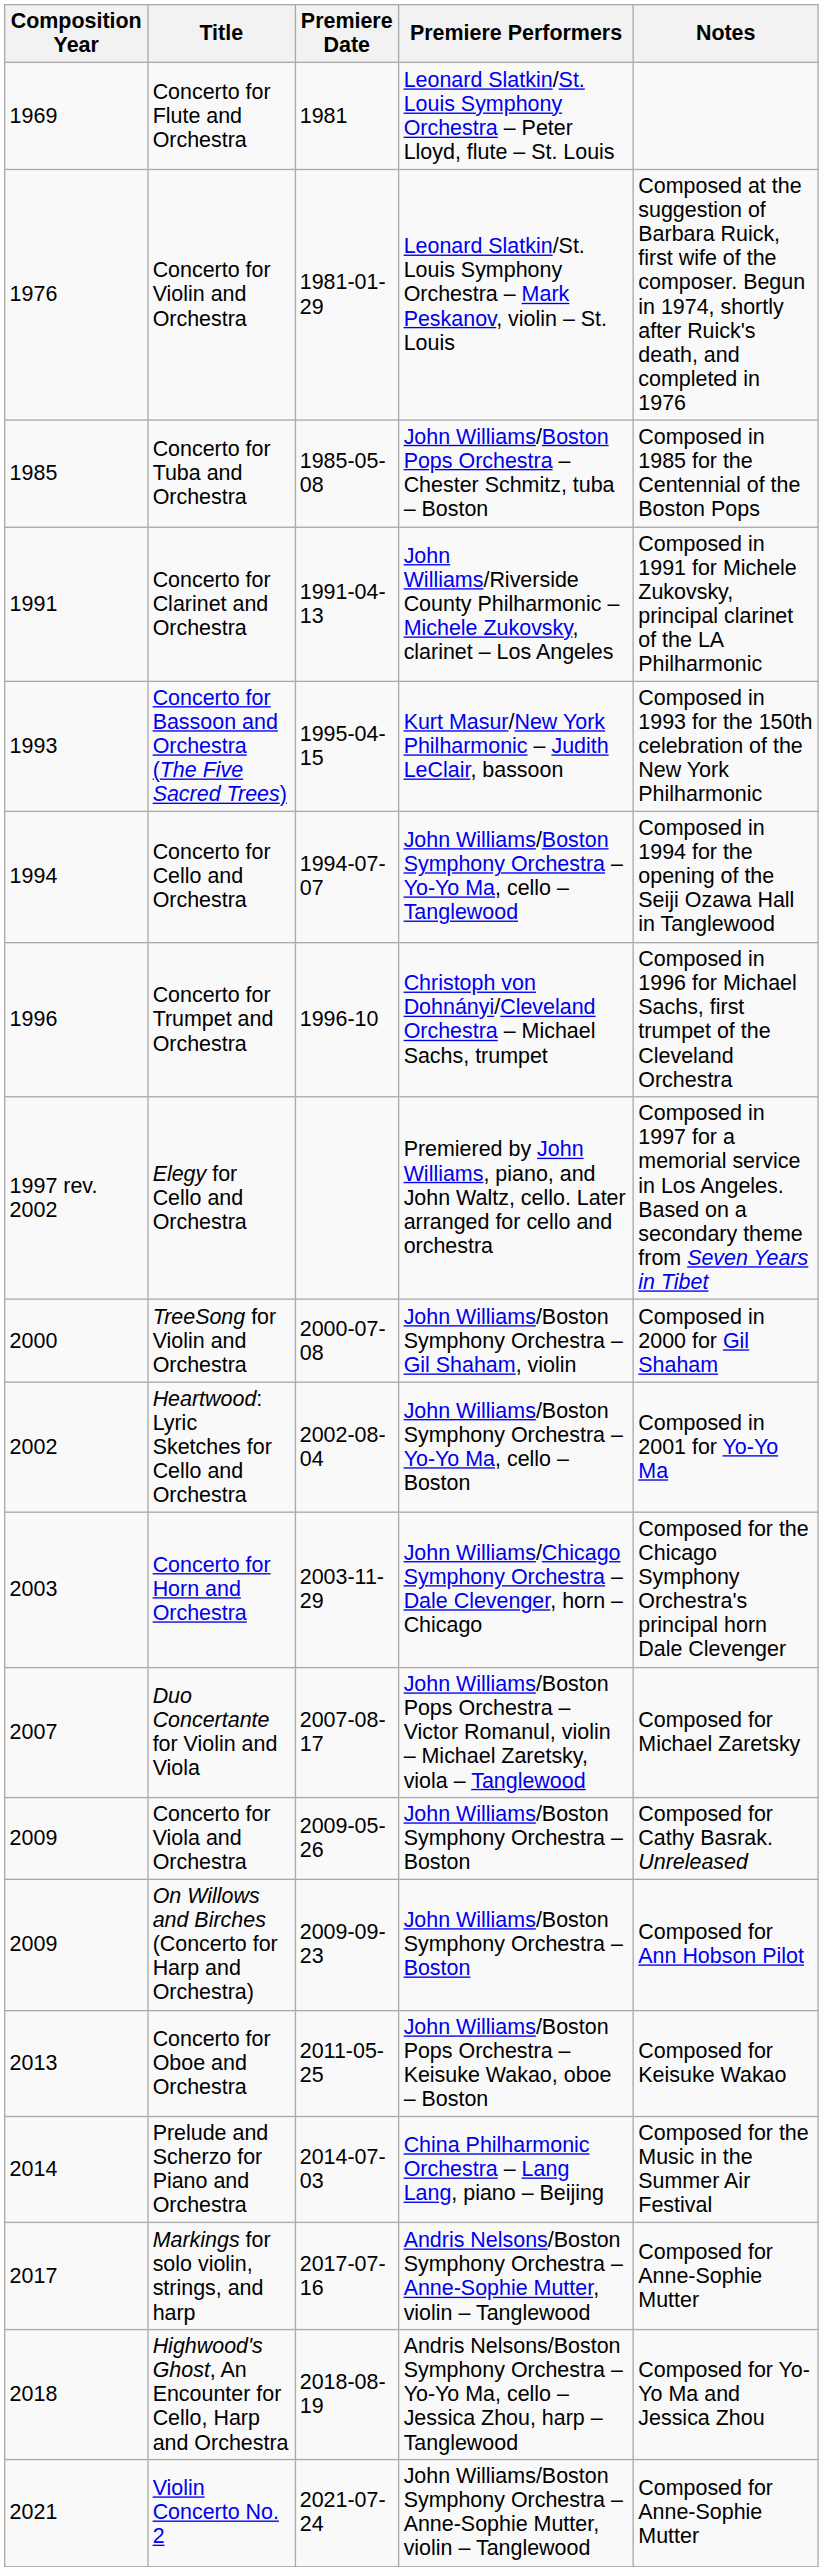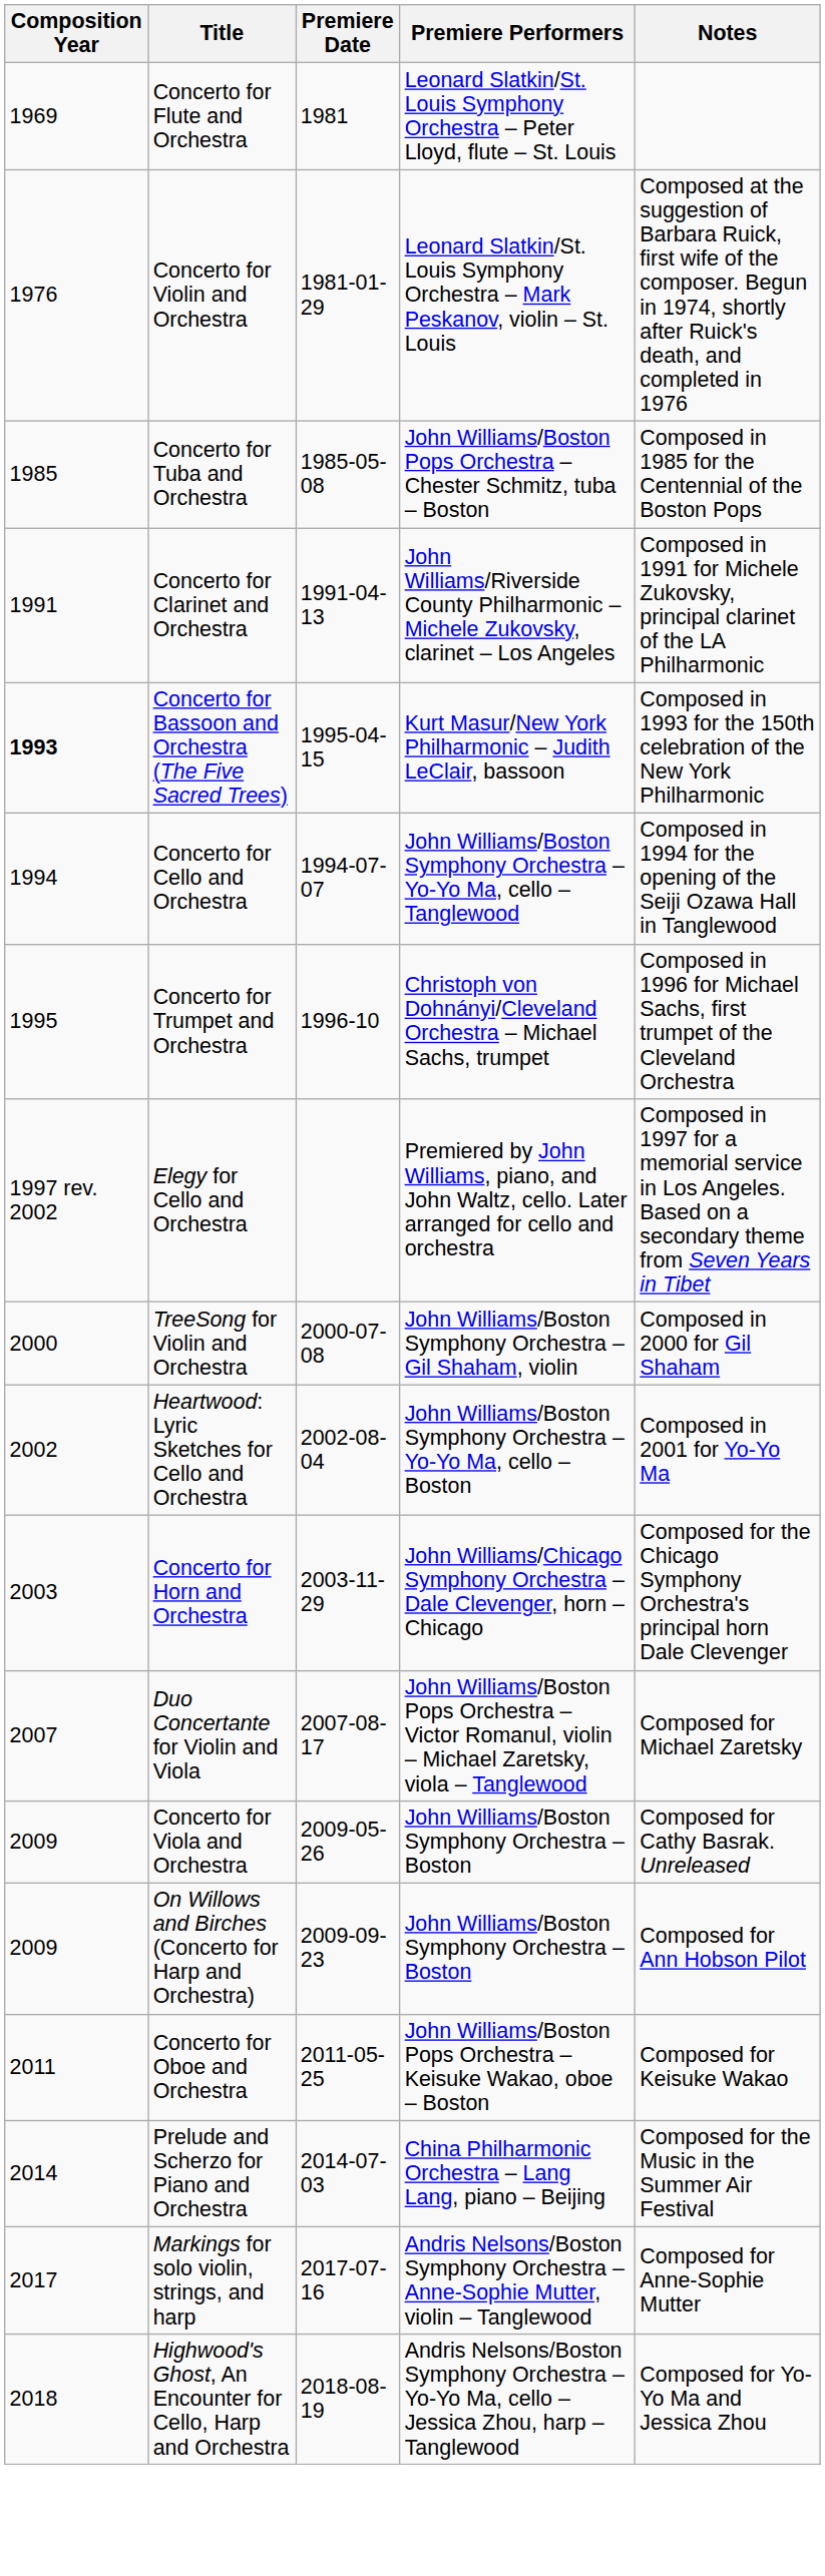 <table class="wikitable sortable">
 <tr>
 <th>Composition Year</th>
 <th>Title</th>
 <th>Premiere Date</th>
 <th>Premiere Performers</th>
 <th>Notes</th>
 </tr>
 <tr>
 <td>1969</td>
 <td>Concerto for Flute and Orchestra</td>
 <td>1981</td>
 <td><a href='#'>Leonard Slatkin</a>/<a href='#'>St. Louis Symphony Orchestra</a> – Peter Lloyd, flute – St. Louis</td>
 <td></td>
 </tr>
 <tr>
 <td>1976</td>
 <td>Concerto for Violin and Orchestra</td>
 <td>1981-01-29</td>
 <td><a href='#'>Leonard Slatkin</a>/St. Louis Symphony Orchestra – <a href='#'>Mark Peskanov</a>, violin – St. Louis</td>
 <td>Composed at the suggestion of Barbara Ruick, first wife of the composer. Begun in 1974, shortly after Ruick's death, and completed in 1976</td>
 </tr>
 <tr>
 <td>1985</td>
 <td>Concerto for Tuba and Orchestra</td>
 <td>1985-05-08</td>
 <td><a href='#'>John Williams</a>/<a href='#'>Boston Pops Orchestra</a> – Chester Schmitz, tuba – Boston</td>
 <td>Composed in 1985 for the Centennial of the Boston Pops</td>
 </tr>
 <tr>
 <td>1991</td>
 <td>Concerto for Clarinet and Orchestra</td>
 <td>1991-04-13</td>
 <td><a href='#'>John Williams</a>/Riverside County Philharmonic – <a href='#'>Michele Zukovsky</a>, clarinet – Los Angeles</td>
 <td>Composed in 1991 for Michele Zukovsky, principal clarinet of the LA Philharmonic</td>
 </tr>
 <tr>
-<td>1993</td>
+<td><strong>1993</strong></td>
 <td><a href='#'>Concerto for Bassoon and Orchestra (<em>The Five Sacred Trees</em>)</a></td>
 <td>1995-04-15</td>
 <td><a href='#'>Kurt Masur</a>/<a href='#'>New York Philharmonic</a> – <a href='#'>Judith LeClair</a>, bassoon</td>
 <td>Composed in 1993 for the 150th celebration of the New York Philharmonic</td>
 </tr>
 <tr>
 <td>1994</td>
 <td>Concerto for Cello and Orchestra</td>
 <td>1994-07-07</td>
 <td><a href='#'>John Williams</a>/<a href='#'>Boston Symphony Orchestra</a> – <a href='#'>Yo-Yo Ma</a>, cello – <a href='#'>Tanglewood</a></td>
 <td>Composed in 1994 for the opening of the Seiji Ozawa Hall in Tanglewood</td>
 </tr>
 <tr>
-<td>1996</td>
+<td>1995</td>
 <td>Concerto for Trumpet and Orchestra</td>
 <td>1996-10</td>
 <td><a href='#'>Christoph von Dohnányi</a>/<a href='#'>Cleveland Orchestra</a> – Michael Sachs, trumpet</td>
 <td>Composed in 1996 for Michael Sachs, first trumpet of the Cleveland Orchestra</td>
 </tr>
 <tr>
 <td>1997 rev. 2002</td>
 <td><em>Elegy</em> for Cello and Orchestra</td>
 <td></td>
 <td>Premiered by <a href='#'>John Williams</a>, piano, and John Waltz, cello. Later arranged for cello and orchestra</td>
 <td>Composed in 1997 for a memorial service in Los Angeles. Based on a secondary theme from <em><a href='#'>Seven Years in Tibet</a></em></td>
 </tr>
 <tr>
 <td>2000</td>
 <td><em>TreeSong</em> for Violin and Orchestra</td>
 <td>2000-07-08</td>
 <td><a href='#'>John Williams</a>/Boston Symphony Orchestra – <a href='#'>Gil Shaham</a>, violin</td>
 <td>Composed in 2000 for <a href='#'>Gil Shaham</a></td>
 </tr>
 <tr>
 <td>2002</td>
 <td><em>Heartwood</em>: Lyric Sketches for Cello and Orchestra</td>
 <td>2002-08-04</td>
 <td><a href='#'>John Williams</a>/Boston Symphony Orchestra – <a href='#'>Yo-Yo Ma</a>, cello – Boston</td>
 <td>Composed in 2001 for <a href='#'>Yo-Yo Ma</a></td>
 </tr>
 <tr>
 <td>2003</td>
 <td><a href='#'>Concerto for Horn and Orchestra</a></td>
 <td>2003-11-29</td>
 <td><a href='#'>John Williams</a>/<a href='#'>Chicago Symphony Orchestra</a> – <a href='#'>Dale Clevenger</a>, horn – Chicago</td>
 <td>Composed for the Chicago Symphony Orchestra's principal horn Dale Clevenger</td>
 </tr>
 <tr>
 <td>2007</td>
 <td><em>Duo Concertante</em> for Violin and Viola</td>
 <td>2007-08-17</td>
 <td><a href='#'>John Williams</a>/Boston Pops Orchestra – Victor Romanul, violin – Michael Zaretsky, viola – <a href='#'>Tanglewood</a></td>
 <td>Composed for Michael Zaretsky</td>
 </tr>
 <tr>
 <td>2009</td>
 <td>Concerto for Viola and Orchestra</td>
 <td>2009-05-26</td>
 <td><a href='#'>John Williams</a>/Boston Symphony Orchestra – Boston</td>
 <td>Composed for Cathy Basrak. <em>Unreleased</em></td>
 </tr>
 <tr>
 <td>2009</td>
 <td><em>On Willows and Birches</em> (Concerto for Harp and Orchestra)</td>
 <td>2009-09-23</td>
 <td><a href='#'>John Williams</a>/Boston Symphony Orchestra – <a href='#'>Boston</a></td>
 <td>Composed for <a href='#'>Ann Hobson Pilot</a></td>
 </tr>
 <tr>
-<td>2013</td>
+<td>2011</td>
 <td>Concerto for Oboe and Orchestra</td>
 <td>2011-05-25</td>
 <td><a href='#'>John Williams</a>/Boston Pops Orchestra – Keisuke Wakao, oboe – Boston</td>
 <td>Composed for Keisuke Wakao</td>
 </tr>
 <tr>
 <td>2014</td>
 <td>Prelude and Scherzo for Piano and Orchestra</td>
 <td>2014-07-03</td>
 <td><a href='#'>China Philharmonic Orchestra</a> – <a href='#'>Lang Lang</a>, piano – Beijing</td>
 <td>Composed for the Music in the Summer Air Festival</td>
 </tr>
 <tr>
 <td>2017</td>
 <td><em>Markings</em> for solo violin, strings, and harp</td>
 <td>2017-07-16</td>
 <td><a href='#'>Andris Nelsons</a>/Boston Symphony Orchestra – <a href='#'>Anne-Sophie Mutter</a>, violin – Tanglewood</td>
 <td>Composed for Anne-Sophie Mutter</td>
 </tr>
 <tr>
 <td>2018</td>
 <td><em>Highwood's Ghost</em>, An Encounter for Cello, Harp and Orchestra</td>
 <td>2018-08-19</td>
 <td>Andris Nelsons/Boston Symphony Orchestra – Yo-Yo Ma, cello – Jessica Zhou, harp – Tanglewood</td>
 <td>Composed for Yo-Yo Ma and Jessica Zhou</td>
 </tr>
-<tr>
-<td>2021</td>
-<td><a href='#'>Violin Concerto No. 2</a></td>
-<td>2021-07-24</td>
-<td>John Williams/Boston Symphony Orchestra – Anne-Sophie Mutter, violin – Tanglewood</td>
-<td>Composed for Anne-Sophie Mutter</td>
-</tr>
 </table>
